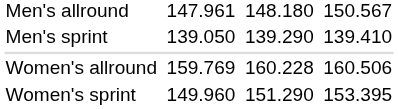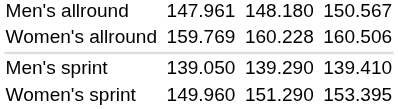 <table>
 <tr>
 <td>Men's allround<br></td>
 <td></td>
 <td>147.961</td>
 <td></td>
 <td>148.180</td>
 <td></td>
 <td>150.567</td>
 </tr>
 <tr>
+<td>Women's allround<br></td>
+<td></td>
+<td>159.769</td>
+<td></td>
+<td>160.228</td>
+<td></td>
+<td>160.506</td>
+</tr>
+<tr bgcolor=#DDDDDD>
+<td colspan=7></td>
+</tr>
+<tr>
 <td>Men's sprint<br></td>
 <td></td>
 <td>139.050</td>
 <td></td>
 <td>139.290</td>
 <td></td>
 <td>139.410</td>
-</tr>
-<tr bgcolor=#DDDDDD>
-<td colspan=7></td>
-</tr>
-<tr>
-<td>Women's allround<br></td>
-<td></td>
-<td>159.769</td>
-<td></td>
-<td>160.228</td>
-<td></td>
-<td>160.506</td>
 </tr>
 <tr>
 <td>Women's sprint<br></td>
 <td></td>
 <td>149.960</td>
 <td></td>
 <td>151.290</td>
 <td></td>
 <td>153.395</td>
 </tr>
 </table>
